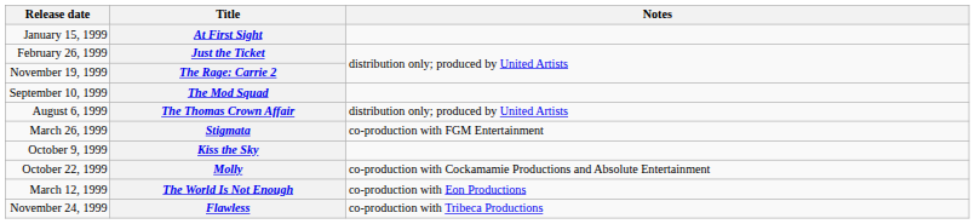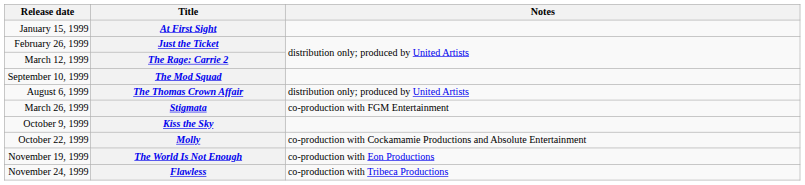 <table class="wikitable sortable" style="width:100%;">
 <tr>
 <th scope="col" style="width:130px;">Release date</th>
 <th>Title</th>
 <th>Notes</th>
 </tr>
 <tr>
 <td style="text-align:right;">January 15, 1999</td>
 <th scope="row"><em><a href='#'>At First Sight</a></em></th>
 <td></td>
 </tr>
 <tr>
 <td style="text-align:right;">February 26, 1999</td>
 <th scope="row"><em><a href='#'>Just the Ticket</a></em></th>
 <td rowspan="2">distribution only; produced by <a href='#'>United Artists</a></td>
 </tr>
 <tr>
-<td style="text-align:right;">November 19, 1999</td>
+<td style="text-align:right;">March 12, 1999</td>
 <th scope="row"><em><a href='#'>The Rage: Carrie 2</a></em></th>
 </tr>
 <tr>
 <td style="text-align:right;">September 10, 1999</td>
 <th scope="row"><em><a href='#'>The Mod Squad</a></em></th>
 <td></td>
 </tr>
 <tr>
 <td style="text-align:right;">August 6, 1999</td>
 <th scope="row"><em><a href='#'>The Thomas Crown Affair</a></em></th>
 <td>distribution only; produced by <a href='#'>United Artists</a></td>
 </tr>
 <tr>
 <td style="text-align:right;">March 26, 1999</td>
 <th scope="row"><em><a href='#'>Stigmata</a></em></th>
 <td>co-production with FGM Entertainment</td>
 </tr>
 <tr>
 <td style="text-align:right;">October 9, 1999</td>
 <th scope="row"><em><a href='#'>Kiss the Sky</a></em></th>
 <td></td>
 </tr>
 <tr>
 <td style="text-align:right;">October 22, 1999</td>
 <th scope="row"><em><a href='#'>Molly</a></em></th>
 <td>co-production with Cockamamie Productions and Absolute Entertainment</td>
 </tr>
 <tr>
-<td style="text-align:right;">March 12, 1999</td>
+<td style="text-align:right;">November 19, 1999</td>
 <th scope="row"><em><a href='#'>The World Is Not Enough</a></em></th>
 <td>co-production with <a href='#'>Eon Productions</a></td>
 </tr>
 <tr>
 <td style="text-align:right;">November 24, 1999</td>
 <th scope="row"><em><a href='#'>Flawless</a></em></th>
 <td>co-production with <a href='#'>Tribeca Productions</a></td>
 </tr>
 </table>
